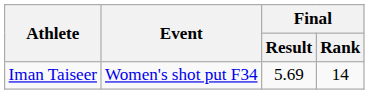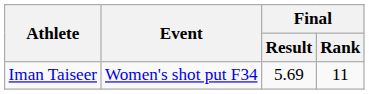 <table class=wikitable style="font-size:90%">
 <tr>
 <th rowspan="2">Athlete</th>
 <th rowspan="2">Event</th>
 <th colspan="2">Final</th>
 </tr>
 <tr>
 <th>Result</th>
 <th>Rank</th>
 </tr>
 <tr align=center>
 <td><a href='#'>Iman Taiseer</a></td>
 <td align=left><a href='#'>Women's shot put F34</a></td>
 <td>5.69</td>
-<td>14</td>
+<td>11</td>
 </tr>
 </table>
